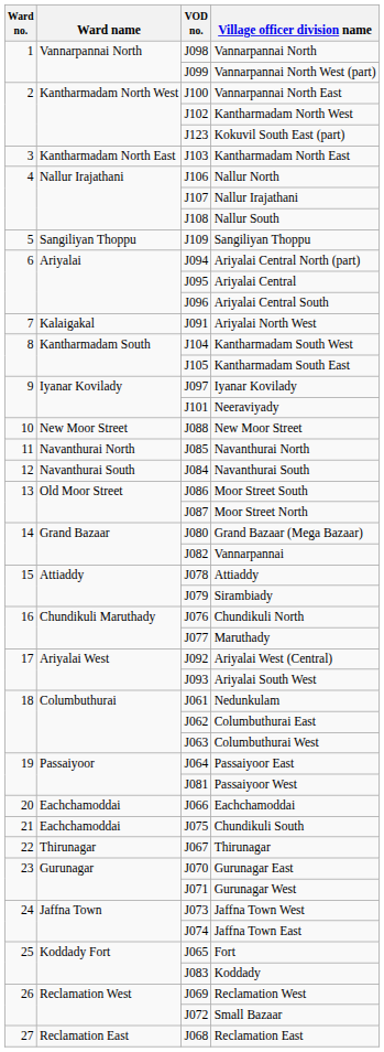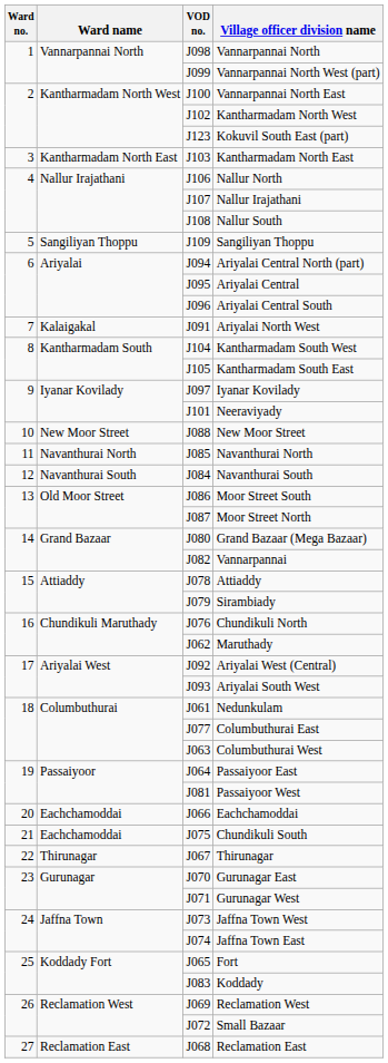 <table class="wikitable plainrowheaders sortable mw-collapsible autocollapse" style="font-size:90%; text-align:left;">
 <tr>
 <th><small>Ward<br>no.</small></th>
 <th><br>Ward name</th>
 <th><small>VOD<br>no.</small></th>
 <th><br><a href='#'>Village officer division</a> name</th>
 </tr>
 <tr>
 <td align=right valign=top rowspan=2>1</td>
 <td valign=top rowspan=2>Vannarpannai North</td>
 <td>J098</td>
 <td>Vannarpannai North</td>
 </tr>
 <tr>
 <td>J099</td>
 <td>Vannarpannai North West (part)</td>
 </tr>
 <tr>
 <td align=right valign=top rowspan=3>2</td>
 <td valign=top rowspan=3>Kantharmadam North West</td>
 <td>J100</td>
 <td>Vannarpannai North East</td>
 </tr>
 <tr>
 <td>J102</td>
 <td>Kantharmadam North West</td>
 </tr>
 <tr>
 <td>J123</td>
 <td>Kokuvil South East (part)</td>
 </tr>
 <tr>
 <td align=right>3</td>
 <td>Kantharmadam North East</td>
 <td>J103</td>
 <td>Kantharmadam North East</td>
 </tr>
 <tr>
 <td align=right valign=top rowspan=3>4</td>
 <td valign=top rowspan=3>Nallur Irajathani</td>
 <td>J106</td>
 <td>Nallur North</td>
 </tr>
 <tr>
 <td>J107</td>
 <td>Nallur Irajathani</td>
 </tr>
 <tr>
 <td>J108</td>
 <td>Nallur South</td>
 </tr>
 <tr>
 <td align=right>5</td>
 <td>Sangiliyan Thoppu</td>
 <td>J109</td>
 <td>Sangiliyan Thoppu</td>
 </tr>
 <tr>
 <td align=right valign=top rowspan=3>6</td>
 <td valign=top rowspan=3>Ariyalai</td>
 <td>J094</td>
 <td>Ariyalai Central North (part)</td>
 </tr>
 <tr>
 <td>J095</td>
 <td>Ariyalai Central</td>
 </tr>
 <tr>
 <td>J096</td>
 <td>Ariyalai Central South</td>
 </tr>
 <tr>
 <td align=right>7</td>
 <td>Kalaigakal</td>
 <td>J091</td>
 <td>Ariyalai North West</td>
 </tr>
 <tr>
 <td align=right valign=top rowspan=2>8</td>
 <td valign=top rowspan=2>Kantharmadam South</td>
 <td>J104</td>
 <td>Kantharmadam South West</td>
 </tr>
 <tr>
 <td>J105</td>
 <td>Kantharmadam South East</td>
 </tr>
 <tr>
 <td align=right valign=top rowspan=2>9</td>
 <td valign=top rowspan=2>Iyanar Kovilady</td>
 <td>J097</td>
 <td>Iyanar Kovilady</td>
 </tr>
 <tr>
 <td>J101</td>
 <td>Neeraviyady</td>
 </tr>
 <tr>
 <td align=right>10</td>
 <td>New Moor Street</td>
 <td>J088</td>
 <td>New Moor Street</td>
 </tr>
 <tr>
 <td align=right>11</td>
 <td>Navanthurai North</td>
 <td>J085</td>
 <td>Navanthurai North</td>
 </tr>
 <tr>
 <td align=right>12</td>
 <td>Navanthurai South</td>
 <td>J084</td>
 <td>Navanthurai South</td>
 </tr>
 <tr>
 <td align=right valign=top rowspan=2>13</td>
 <td valign=top rowspan=2>Old Moor Street</td>
 <td>J086</td>
 <td>Moor Street South</td>
 </tr>
 <tr>
 <td>J087</td>
 <td>Moor Street North</td>
 </tr>
 <tr>
 <td align=right valign=top rowspan=2>14</td>
 <td valign=top rowspan=2>Grand Bazaar</td>
 <td>J080</td>
 <td>Grand Bazaar (Mega Bazaar)</td>
 </tr>
 <tr>
 <td>J082</td>
 <td>Vannarpannai</td>
 </tr>
 <tr>
 <td align=right valign=top rowspan=2>15</td>
 <td valign=top rowspan=2>Attiaddy</td>
 <td>J078</td>
 <td>Attiaddy</td>
 </tr>
 <tr>
 <td>J079</td>
 <td>Sirambiady</td>
 </tr>
 <tr>
 <td align=right valign=top rowspan=2>16</td>
 <td valign=top rowspan=2>Chundikuli Maruthady</td>
 <td>J076</td>
 <td>Chundikuli North</td>
 </tr>
 <tr>
-<td>J077</td>
+<td>J062</td>
 <td>Maruthady</td>
 </tr>
 <tr>
 <td align=right valign=top rowspan=2>17</td>
 <td valign=top rowspan=2>Ariyalai West</td>
 <td>J092</td>
 <td>Ariyalai West (Central)</td>
 </tr>
 <tr>
 <td>J093</td>
 <td>Ariyalai South West</td>
 </tr>
 <tr>
 <td align=right valign=top rowspan=3>18</td>
 <td valign=top rowspan=3>Columbuthurai</td>
 <td>J061</td>
 <td>Nedunkulam</td>
 </tr>
 <tr>
-<td>J062</td>
+<td>J077</td>
 <td>Columbuthurai East</td>
 </tr>
 <tr>
 <td>J063</td>
 <td>Columbuthurai West</td>
 </tr>
 <tr>
 <td align=right valign=top rowspan=2>19</td>
 <td valign=top rowspan=2>Passaiyoor</td>
 <td>J064</td>
 <td>Passaiyoor East</td>
 </tr>
 <tr>
 <td>J081</td>
 <td>Passaiyoor West</td>
 </tr>
 <tr>
 <td align=right>20</td>
 <td>Eachchamoddai</td>
 <td>J066</td>
 <td>Eachchamoddai</td>
 </tr>
 <tr>
 <td align=right>21</td>
 <td>Eachchamoddai</td>
 <td>J075</td>
 <td>Chundikuli South</td>
 </tr>
 <tr>
 <td align=right>22</td>
 <td>Thirunagar</td>
 <td>J067</td>
 <td>Thirunagar</td>
 </tr>
 <tr>
 <td align=right valign=top rowspan=2>23</td>
 <td valign=top rowspan=2>Gurunagar</td>
 <td>J070</td>
 <td>Gurunagar East</td>
 </tr>
 <tr>
 <td>J071</td>
 <td>Gurunagar West</td>
 </tr>
 <tr>
 <td align=right valign=top rowspan=2>24</td>
 <td valign=top rowspan=2>Jaffna Town</td>
 <td>J073</td>
 <td>Jaffna Town West</td>
 </tr>
 <tr>
 <td>J074</td>
 <td>Jaffna Town East</td>
 </tr>
 <tr>
 <td align=right valign=top rowspan=2>25</td>
 <td valign=top rowspan=2>Koddady Fort</td>
 <td>J065</td>
 <td>Fort</td>
 </tr>
 <tr>
 <td>J083</td>
 <td>Koddady</td>
 </tr>
 <tr>
 <td align=right valign=top rowspan=2>26</td>
 <td valign=top rowspan=2>Reclamation West</td>
 <td>J069</td>
 <td>Reclamation West</td>
 </tr>
 <tr>
 <td>J072</td>
 <td>Small Bazaar</td>
 </tr>
 <tr>
 <td align=right>27</td>
 <td>Reclamation East</td>
 <td>J068</td>
 <td>Reclamation East</td>
 </tr>
 </table>
